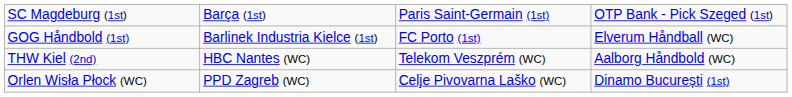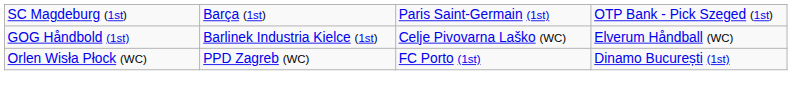 <table class="wikitable">
 <tr>
 <td width=220px> <a href='#'>SC Magdeburg</a> <small>(<a href='#'>1st</a>)</small></td>
 <td width=220px> <a href='#'>Barça</a> <small>(<a href='#'>1st</a>)</small></td>
 <td width=220px> <a href='#'>Paris Saint-Germain</a> <small><a href='#'>(1st)</a></small></td>
 <td width=220px> <a href='#'>OTP Bank - Pick Szeged</a> <small>(<a href='#'>1st</a>)</small></td>
 </tr>
 <tr>
 <td> <a href='#'>GOG Håndbold</a> <small><a href='#'>(1st)</a></small></td>
 <td> <a href='#'>Barlinek Industria Kielce</a> <small>(<a href='#'>1st</a>)</small></td>
-<td> <a href='#'>FC Porto</a> <small><a href='#'>(1st)</a></small></td>
+<td> <a href='#'>Celje Pivovarna Laško</a> <small>(WC)</small></td>
 <td> <a href='#'>Elverum Håndball</a> <small>(WC)</small></td>
-</tr>
-<tr>
-<td> <a href='#'>THW Kiel</a> <small><a href='#'>(2nd)</a></small></td>
-<td> <a href='#'>HBC Nantes</a> <small>(WC)</small></td>
-<td> <a href='#'>Telekom Veszprém</a> <small>(WC)</small></td>
-<td> <a href='#'>Aalborg Håndbold</a> <small>(WC)</small></td>
 </tr>
 <tr>
 <td> <a href='#'>Orlen Wisła Płock</a> <small>(WC)</small></td>
 <td> <a href='#'>PPD Zagreb</a> <small>(WC)</small></td>
-<td> <a href='#'>Celje Pivovarna Laško</a> <small>(WC)</small></td>
+<td> <a href='#'>FC Porto</a> <small><a href='#'>(1st)</a></small></td>
 <td> <a href='#'>Dinamo București</a> <small><a href='#'>(1st)</a></small></td>
 </tr>
 </table>
